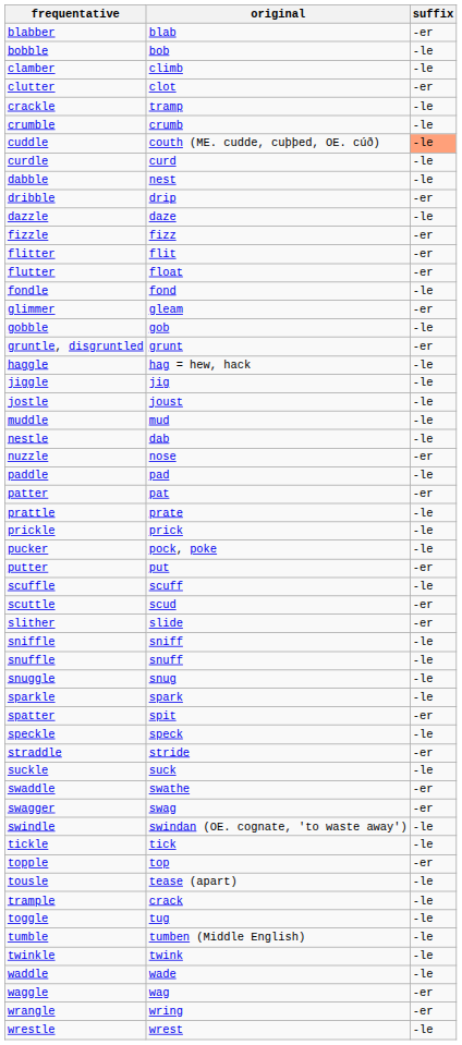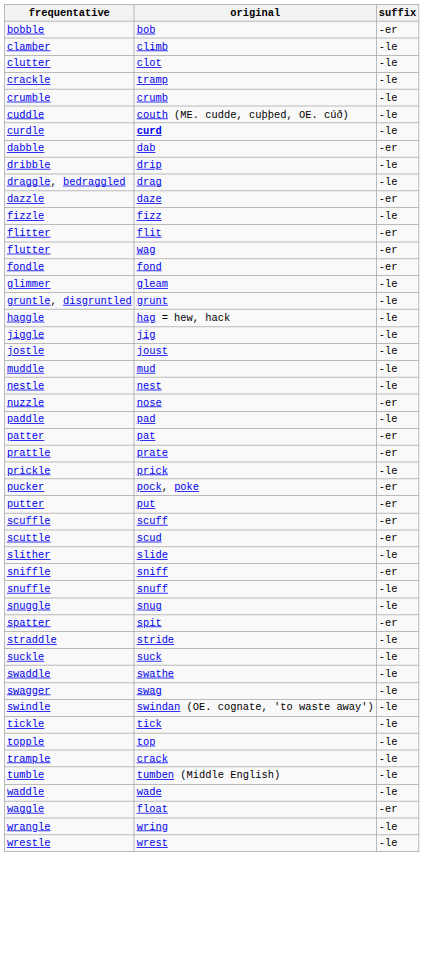 <table class="wikitable sortable">
 <tr>
 <th>frequentative</th>
 <th>original</th>
 <th>suffix</th>
 </tr>
 <tr>
-<td><a href='#'>blabber</a></td>
-<td><a href='#'>blab</a></td>
-<td>-er</td>
-</tr>
-<tr>
 <td><a href='#'>bobble</a></td>
 <td><a href='#'>bob</a></td>
-<td>-le</td>
+<td>-er</td>
 </tr>
 <tr>
 <td><a href='#'>clamber</a></td>
 <td><a href='#'>climb</a></td>
 <td>-le</td>
 </tr>
 <tr>
 <td><a href='#'>clutter</a></td>
 <td><a href='#'>clot</a></td>
-<td>-er</td>
+<td>-le</td>
 </tr>
 <tr>
 <td><a href='#'>crackle</a></td>
 <td><a href='#'>tramp</a></td>
 <td>-le</td>
 </tr>
 <tr>
 <td><a href='#'>crumble</a></td>
 <td><a href='#'>crumb</a></td>
 <td>-le</td>
 </tr>
 <tr>
 <td><a href='#'>cuddle</a></td>
 <td><a href='#'>couth</a> (ME. cudde, cuþþed, OE. cúð)</td>
-<td style="background: lightsalmon;">-le</td>
+<td>-le</td>
 </tr>
 <tr>
 <td><a href='#'>curdle</a></td>
-<td><a href='#'>curd</a></td>
+<td><strong><a href='#'>curd</a></strong></td>
 <td>-le</td>
 </tr>
 <tr>
 <td><a href='#'>dabble</a></td>
-<td><a href='#'>nest</a></td>
-<td>-le</td>
+<td><a href='#'>dab</a></td>
+<td>-er</td>
 </tr>
 <tr>
 <td><a href='#'>dribble</a></td>
 <td><a href='#'>drip</a></td>
-<td>-er</td>
+<td>-le</td>
+</tr>
+<tr>
+<td><a href='#'>draggle</a>, <a href='#'>bedraggled</a></td>
+<td><a href='#'>drag</a></td>
+<td>-le</td>
 </tr>
 <tr>
 <td><a href='#'>dazzle</a></td>
 <td><a href='#'>daze</a></td>
-<td>-le</td>
+<td>-er</td>
 </tr>
 <tr>
 <td><a href='#'>fizzle</a></td>
 <td><a href='#'>fizz</a></td>
-<td>-er</td>
+<td>-le</td>
 </tr>
 <tr>
 <td><a href='#'>flitter</a></td>
 <td><a href='#'>flit</a></td>
 <td>-er</td>
 </tr>
 <tr>
 <td><a href='#'>flutter</a></td>
-<td><a href='#'>float</a></td>
+<td><a href='#'>wag</a></td>
 <td>-er</td>
 </tr>
 <tr>
 <td><a href='#'>fondle</a></td>
 <td><a href='#'>fond</a></td>
-<td>-le</td>
+<td>-er</td>
 </tr>
 <tr>
 <td><a href='#'>glimmer</a></td>
 <td><a href='#'>gleam</a></td>
-<td>-er</td>
-</tr>
-<tr>
-<td><a href='#'>gobble</a></td>
-<td><a href='#'>gob</a></td>
 <td>-le</td>
 </tr>
 <tr>
 <td><a href='#'>gruntle</a>, <a href='#'>disgruntled</a></td>
 <td><a href='#'>grunt</a></td>
-<td>-er</td>
+<td>-le</td>
 </tr>
 <tr>
 <td><a href='#'>haggle</a></td>
 <td><a href='#'>hag</a> = hew, hack</td>
 <td>-le</td>
 </tr>
 <tr>
 <td><a href='#'>jiggle</a></td>
 <td><a href='#'>jig</a></td>
 <td>-le</td>
 </tr>
 <tr>
 <td><a href='#'>jostle</a></td>
 <td><a href='#'>joust</a></td>
 <td>-le</td>
 </tr>
 <tr>
 <td><a href='#'>muddle</a></td>
 <td><a href='#'>mud</a></td>
 <td>-le</td>
 </tr>
 <tr>
 <td><a href='#'>nestle</a></td>
-<td><a href='#'>dab</a></td>
+<td><a href='#'>nest</a></td>
 <td>-le</td>
 </tr>
 <tr>
 <td><a href='#'>nuzzle</a></td>
 <td><a href='#'>nose</a></td>
 <td>-er</td>
 </tr>
 <tr>
 <td><a href='#'>paddle</a></td>
 <td><a href='#'>pad</a></td>
 <td>-le</td>
 </tr>
 <tr>
 <td><a href='#'>patter</a></td>
 <td><a href='#'>pat</a></td>
 <td>-er</td>
 </tr>
 <tr>
 <td><a href='#'>prattle</a></td>
 <td><a href='#'>prate</a></td>
-<td>-le</td>
+<td>-er</td>
 </tr>
 <tr>
 <td><a href='#'>prickle</a></td>
 <td><a href='#'>prick</a></td>
 <td>-le</td>
 </tr>
 <tr>
 <td><a href='#'>pucker</a></td>
 <td><a href='#'>pock</a>, <a href='#'>poke</a></td>
-<td>-le</td>
+<td>-er</td>
 </tr>
 <tr>
 <td><a href='#'>putter</a></td>
 <td><a href='#'>put</a></td>
 <td>-er</td>
 </tr>
 <tr>
 <td><a href='#'>scuffle</a></td>
 <td><a href='#'>scuff</a></td>
-<td>-le</td>
+<td>-er</td>
 </tr>
 <tr>
 <td><a href='#'>scuttle</a></td>
 <td><a href='#'>scud</a></td>
 <td>-er</td>
 </tr>
 <tr>
 <td><a href='#'>slither</a></td>
 <td><a href='#'>slide</a></td>
-<td>-er</td>
+<td>-le</td>
 </tr>
 <tr>
 <td><a href='#'>sniffle</a></td>
 <td><a href='#'>sniff</a></td>
-<td>-le</td>
+<td>-er</td>
 </tr>
 <tr>
 <td><a href='#'>snuffle</a></td>
 <td><a href='#'>snuff</a></td>
 <td>-le</td>
 </tr>
 <tr>
 <td><a href='#'>snuggle</a></td>
 <td><a href='#'>snug</a></td>
 <td>-le</td>
 </tr>
 <tr>
-<td><a href='#'>sparkle</a></td>
-<td><a href='#'>spark</a></td>
-<td>-le</td>
-</tr>
-<tr>
 <td><a href='#'>spatter</a></td>
 <td><a href='#'>spit</a></td>
 <td>-er</td>
 </tr>
 <tr>
-<td><a href='#'>speckle</a></td>
-<td><a href='#'>speck</a></td>
-<td>-le</td>
-</tr>
-<tr>
 <td><a href='#'>straddle</a></td>
 <td><a href='#'>stride</a></td>
-<td>-er</td>
+<td>-le</td>
 </tr>
 <tr>
 <td><a href='#'>suckle</a></td>
 <td><a href='#'>suck</a></td>
 <td>-le</td>
 </tr>
 <tr>
 <td><a href='#'>swaddle</a></td>
 <td><a href='#'>swathe</a></td>
-<td>-er</td>
+<td>-le</td>
 </tr>
 <tr>
 <td><a href='#'>swagger</a></td>
 <td><a href='#'>swag</a></td>
-<td>-er</td>
+<td>-le</td>
 </tr>
 <tr>
 <td><a href='#'>swindle</a></td>
 <td><a href='#'>swindan</a> (OE. cognate, 'to waste away')</td>
 <td>-le</td>
 </tr>
 <tr>
 <td><a href='#'>tickle</a></td>
 <td><a href='#'>tick</a></td>
 <td>-le</td>
 </tr>
 <tr>
 <td><a href='#'>topple</a></td>
 <td><a href='#'>top</a></td>
-<td>-er</td>
-</tr>
-<tr>
-<td><a href='#'>tousle</a></td>
-<td><a href='#'>tease</a> (apart)</td>
 <td>-le</td>
 </tr>
 <tr>
 <td><a href='#'>trample</a></td>
 <td><a href='#'>crack</a></td>
 <td>-le</td>
 </tr>
 <tr>
-<td><a href='#'>toggle</a></td>
-<td><a href='#'>tug</a></td>
-<td>-le</td>
-</tr>
-<tr>
 <td><a href='#'>tumble</a></td>
 <td><a href='#'>tumben</a> (Middle English)</td>
-<td>-le</td>
-</tr>
-<tr>
-<td><a href='#'>twinkle</a></td>
-<td><a href='#'>twink</a></td>
 <td>-le</td>
 </tr>
 <tr>
 <td><a href='#'>waddle</a></td>
 <td><a href='#'>wade</a></td>
 <td>-le</td>
 </tr>
 <tr>
 <td><a href='#'>waggle</a></td>
-<td><a href='#'>wag</a></td>
+<td><a href='#'>float</a></td>
 <td>-er</td>
 </tr>
 <tr>
 <td><a href='#'>wrangle</a></td>
 <td><a href='#'>wring</a></td>
-<td>-er</td>
+<td>-le</td>
 </tr>
 <tr>
 <td><a href='#'>wrestle</a></td>
 <td><a href='#'>wrest</a></td>
 <td>-le</td>
 </tr>
 </table>
